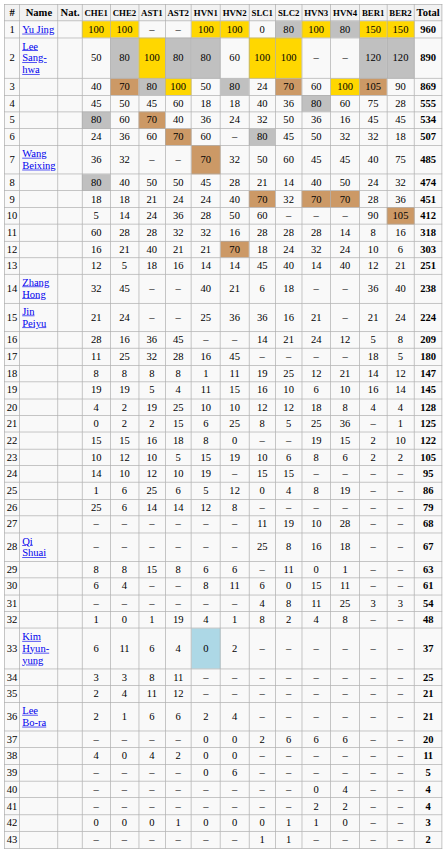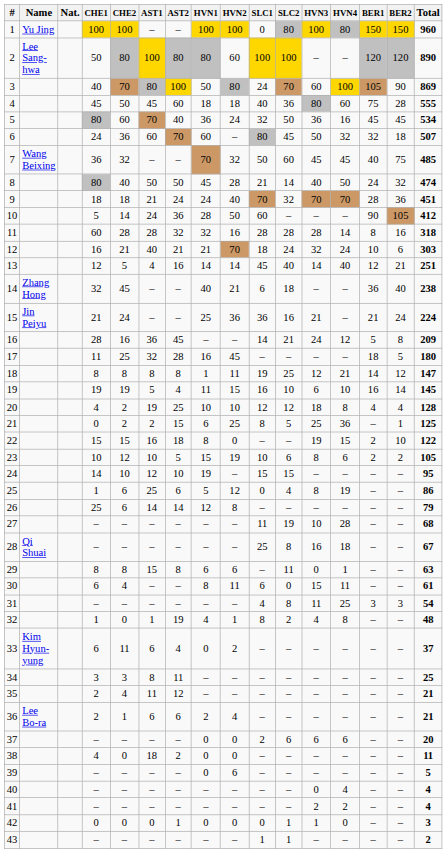 <table class="wikitable sortable" style="text-align:center;">
 <tr>
 <th>#</th>
 <th>Name</th>
 <th>Nat.</th>
 <th><small>CHE1</small></th>
 <th><small>CHE2</small></th>
 <th><small>AST1</small></th>
 <th><small>AST2</small></th>
 <th><small>HVN1</small></th>
 <th><small>HVN2</small></th>
 <th><small>SLC1</small></th>
 <th><small>SLC2</small></th>
 <th><small>HVN3</small></th>
 <th><small>HVN4</small></th>
 <th><small>BER1</small></th>
 <th><small>BER2</small></th>
 <th>Total</th>
 </tr>
 <tr>
 <td>1</td>
 <td align=left><a href='#'>Yu Jing</a></td>
 <td></td>
 <td bgcolor="gold">100</td>
 <td bgcolor="gold">100</td>
 <td>–</td>
 <td>–</td>
 <td bgcolor="gold">100</td>
 <td bgcolor="gold">100</td>
 <td>0</td>
 <td bgcolor="silver">80</td>
 <td bgcolor="gold">100</td>
 <td bgcolor="silver">80</td>
 <td bgcolor="gold">150</td>
 <td bgcolor="gold">150</td>
 <td><strong>960</strong></td>
 </tr>
 <tr>
 <td>2</td>
 <td align=left><a href='#'>Lee Sang-hwa</a></td>
 <td></td>
 <td>50</td>
 <td bgcolor="silver">80</td>
 <td bgcolor="gold">100</td>
 <td bgcolor="silver">80</td>
 <td bgcolor="silver">80</td>
 <td>60</td>
 <td bgcolor="gold">100</td>
 <td bgcolor="gold">100</td>
 <td>–</td>
 <td>–</td>
 <td bgcolor="silver">120</td>
 <td bgcolor="silver">120</td>
 <td><strong>890</strong></td>
 </tr>
 <tr>
 <td>3</td>
 <td align=left></td>
 <td></td>
 <td>40</td>
 <td bgcolor=CC9966>70</td>
 <td bgcolor="silver">80</td>
 <td bgcolor="gold">100</td>
 <td>50</td>
 <td bgcolor="silver">80</td>
 <td>24</td>
 <td bgcolor=CC9966>70</td>
 <td>60</td>
 <td bgcolor="gold">100</td>
 <td bgcolor=CC9966>105</td>
 <td>90</td>
 <td><strong>869</strong></td>
 </tr>
 <tr>
 <td>4</td>
 <td align=left></td>
 <td></td>
 <td>45</td>
 <td>50</td>
 <td>45</td>
 <td>60</td>
 <td>18</td>
 <td>18</td>
 <td>40</td>
 <td>36</td>
 <td bgcolor="silver">80</td>
 <td>60</td>
 <td>75</td>
 <td>28</td>
 <td><strong>555</strong></td>
 </tr>
 <tr>
 <td>5</td>
 <td align=left></td>
 <td></td>
 <td bgcolor="silver">80</td>
 <td>60</td>
 <td bgcolor=CC9966>70</td>
 <td>40</td>
 <td>36</td>
 <td>24</td>
 <td>32</td>
 <td>50</td>
 <td>36</td>
 <td>16</td>
 <td>45</td>
 <td>45</td>
 <td><strong>534</strong></td>
 </tr>
 <tr>
 <td>6</td>
 <td align=left></td>
 <td></td>
 <td>24</td>
 <td>36</td>
 <td>60</td>
 <td bgcolor=CC9966>70</td>
 <td>60</td>
 <td>–</td>
 <td bgcolor="silver">80</td>
 <td>45</td>
 <td>50</td>
 <td>32</td>
 <td>32</td>
 <td>18</td>
 <td><strong>507</strong></td>
 </tr>
 <tr>
 <td>7</td>
 <td align=left><a href='#'>Wang Beixing</a></td>
 <td></td>
 <td>36</td>
 <td>32</td>
 <td>–</td>
 <td>–</td>
 <td bgcolor=CC9966>70</td>
 <td>32</td>
 <td>50</td>
 <td>60</td>
 <td>45</td>
 <td>45</td>
 <td>40</td>
 <td>75</td>
 <td><strong>485</strong></td>
 </tr>
 <tr>
 <td>8</td>
 <td align=left></td>
 <td></td>
 <td bgcolor="silver">80</td>
 <td>40</td>
 <td>50</td>
 <td>50</td>
 <td>45</td>
 <td>28</td>
 <td>21</td>
 <td>14</td>
 <td>40</td>
 <td>50</td>
 <td>24</td>
 <td>32</td>
 <td><strong>474</strong></td>
 </tr>
 <tr>
 <td>9</td>
 <td align=left></td>
 <td></td>
 <td>18</td>
 <td>18</td>
 <td>21</td>
 <td>24</td>
 <td>24</td>
 <td>40</td>
 <td bgcolor=CC9966>70</td>
 <td>32</td>
 <td bgcolor=CC9966>70</td>
 <td bgcolor=CC9966>70</td>
 <td>28</td>
 <td>36</td>
 <td><strong>451</strong></td>
 </tr>
 <tr>
 <td>10</td>
 <td align=left></td>
 <td></td>
 <td>5</td>
 <td>14</td>
 <td>24</td>
 <td>36</td>
 <td>28</td>
 <td>50</td>
 <td>60</td>
 <td>–</td>
 <td>–</td>
 <td>–</td>
 <td>90</td>
 <td bgcolor=CC9966>105</td>
 <td><strong>412</strong></td>
 </tr>
 <tr>
 <td>11</td>
 <td align=left></td>
 <td></td>
 <td>60</td>
 <td>28</td>
 <td>28</td>
 <td>32</td>
 <td>32</td>
 <td>16</td>
 <td>28</td>
 <td>28</td>
 <td>28</td>
 <td>14</td>
 <td>8</td>
 <td>16</td>
 <td><strong>318</strong></td>
 </tr>
 <tr>
 <td>12</td>
 <td align=left></td>
 <td></td>
 <td>16</td>
 <td>21</td>
 <td>40</td>
 <td>21</td>
 <td>21</td>
 <td bgcolor=CC9966>70</td>
 <td>18</td>
 <td>24</td>
 <td>32</td>
 <td>24</td>
 <td>10</td>
 <td>6</td>
 <td><strong>303</strong></td>
 </tr>
 <tr>
 <td>13</td>
 <td align=left></td>
 <td></td>
 <td>12</td>
 <td>5</td>
-<td>18</td>
+<td>4</td>
 <td>16</td>
 <td>14</td>
 <td>14</td>
 <td>45</td>
 <td>40</td>
 <td>14</td>
 <td>40</td>
 <td>12</td>
 <td>21</td>
 <td><strong>251</strong></td>
 </tr>
 <tr>
 <td>14</td>
 <td align=left><a href='#'>Zhang Hong</a></td>
 <td></td>
 <td>32</td>
 <td>45</td>
 <td>–</td>
 <td>–</td>
 <td>40</td>
 <td>21</td>
 <td>6</td>
 <td>18</td>
 <td>–</td>
 <td>–</td>
 <td>36</td>
 <td>40</td>
 <td><strong>238</strong></td>
 </tr>
 <tr>
 <td>15</td>
 <td align=left><a href='#'>Jin Peiyu</a></td>
 <td></td>
 <td>21</td>
 <td>24</td>
 <td>–</td>
 <td>–</td>
 <td>25</td>
 <td>36</td>
 <td>36</td>
 <td>16</td>
 <td>21</td>
 <td>–</td>
 <td>21</td>
 <td>24</td>
 <td><strong>224</strong></td>
 </tr>
 <tr>
 <td>16</td>
 <td align=left></td>
 <td></td>
 <td>28</td>
 <td>16</td>
 <td>36</td>
 <td>45</td>
 <td>–</td>
 <td>–</td>
 <td>14</td>
 <td>21</td>
 <td>24</td>
 <td>12</td>
 <td>5</td>
 <td>8</td>
 <td><strong>209</strong></td>
 </tr>
 <tr>
 <td>17</td>
 <td align=left></td>
 <td></td>
 <td>11</td>
 <td>25</td>
 <td>32</td>
 <td>28</td>
 <td>16</td>
 <td>45</td>
 <td>–</td>
 <td>–</td>
 <td>–</td>
 <td>–</td>
 <td>18</td>
 <td>5</td>
 <td><strong>180</strong></td>
 </tr>
 <tr>
 <td>18</td>
 <td align=left></td>
 <td></td>
 <td>8</td>
 <td>8</td>
 <td>8</td>
 <td>8</td>
 <td>1</td>
 <td>11</td>
 <td>19</td>
 <td>25</td>
 <td>12</td>
 <td>21</td>
 <td>14</td>
 <td>12</td>
 <td><strong>147</strong></td>
 </tr>
 <tr>
 <td>19</td>
 <td align=left></td>
 <td></td>
 <td>19</td>
 <td>19</td>
 <td>5</td>
 <td>4</td>
 <td>11</td>
 <td>15</td>
 <td>16</td>
 <td>10</td>
 <td>6</td>
 <td>10</td>
 <td>16</td>
 <td>14</td>
 <td><strong>145</strong></td>
 </tr>
 <tr>
 <td>20</td>
 <td align=left></td>
 <td></td>
 <td>4</td>
 <td>2</td>
 <td>19</td>
 <td>25</td>
 <td>10</td>
 <td>10</td>
 <td>12</td>
 <td>12</td>
 <td>18</td>
 <td>8</td>
 <td>4</td>
 <td>4</td>
 <td><strong>128</strong></td>
 </tr>
 <tr>
 <td>21</td>
 <td align=left></td>
 <td></td>
 <td>0</td>
 <td>2</td>
 <td>2</td>
 <td>15</td>
 <td>6</td>
 <td>25</td>
 <td>8</td>
 <td>5</td>
 <td>25</td>
 <td>36</td>
 <td>–</td>
 <td>1</td>
 <td><strong>125</strong></td>
 </tr>
 <tr>
 <td>22</td>
 <td align=left></td>
 <td></td>
 <td>15</td>
 <td>15</td>
 <td>16</td>
 <td>18</td>
 <td>8</td>
 <td>0</td>
 <td>–</td>
 <td>–</td>
 <td>19</td>
 <td>15</td>
 <td>2</td>
 <td>10</td>
 <td><strong>122</strong></td>
 </tr>
 <tr>
 <td>23</td>
 <td align=left></td>
 <td></td>
 <td>10</td>
 <td>12</td>
 <td>10</td>
 <td>5</td>
 <td>15</td>
 <td>19</td>
 <td>10</td>
 <td>6</td>
 <td>8</td>
 <td>6</td>
 <td>2</td>
 <td>2</td>
 <td><strong>105</strong></td>
 </tr>
 <tr>
 <td>24</td>
 <td align=left></td>
 <td></td>
 <td>14</td>
 <td>10</td>
 <td>12</td>
 <td>10</td>
 <td>19</td>
 <td>–</td>
 <td>15</td>
 <td>15</td>
 <td>–</td>
 <td>–</td>
 <td>–</td>
 <td>–</td>
 <td><strong>95</strong></td>
 </tr>
 <tr>
 <td>25</td>
 <td align=left></td>
 <td></td>
 <td>1</td>
 <td>6</td>
 <td>25</td>
 <td>6</td>
 <td>5</td>
 <td>12</td>
 <td>0</td>
 <td>4</td>
 <td>8</td>
 <td>19</td>
 <td>–</td>
 <td>–</td>
 <td><strong>86</strong></td>
 </tr>
 <tr>
 <td>26</td>
 <td align=left></td>
 <td></td>
 <td>25</td>
 <td>6</td>
 <td>14</td>
 <td>14</td>
 <td>12</td>
 <td>8</td>
 <td>–</td>
 <td>–</td>
 <td>–</td>
 <td>–</td>
 <td>–</td>
 <td>–</td>
 <td><strong>79</strong></td>
 </tr>
 <tr>
 <td>27</td>
 <td align=left></td>
 <td></td>
 <td>–</td>
 <td>–</td>
 <td>–</td>
 <td>–</td>
 <td>–</td>
 <td>–</td>
 <td>11</td>
 <td>19</td>
 <td>10</td>
 <td>28</td>
 <td>–</td>
 <td>–</td>
 <td><strong>68</strong></td>
 </tr>
 <tr>
 <td>28</td>
 <td align=left><a href='#'>Qi Shuai</a></td>
 <td></td>
 <td>–</td>
 <td>–</td>
 <td>–</td>
 <td>–</td>
 <td>–</td>
 <td>–</td>
 <td>25</td>
 <td>8</td>
 <td>16</td>
 <td>18</td>
 <td>–</td>
 <td>–</td>
 <td><strong>67</strong></td>
 </tr>
 <tr>
 <td>29</td>
 <td align=left></td>
 <td></td>
 <td>8</td>
 <td>8</td>
 <td>15</td>
 <td>8</td>
 <td>6</td>
 <td>6</td>
 <td>–</td>
 <td>11</td>
 <td>0</td>
 <td>1</td>
 <td>–</td>
 <td>–</td>
 <td><strong>63</strong></td>
 </tr>
 <tr>
 <td>30</td>
 <td align=left></td>
 <td></td>
 <td>6</td>
 <td>4</td>
 <td>–</td>
 <td>–</td>
 <td>8</td>
 <td>11</td>
 <td>6</td>
 <td>0</td>
 <td>15</td>
 <td>11</td>
 <td>–</td>
 <td>–</td>
 <td><strong>61</strong></td>
 </tr>
 <tr>
 <td>31</td>
 <td align=left></td>
 <td></td>
 <td>–</td>
 <td>–</td>
 <td>–</td>
 <td>–</td>
 <td>–</td>
 <td>–</td>
 <td>4</td>
 <td>8</td>
 <td>11</td>
 <td>25</td>
 <td>3</td>
 <td>3</td>
 <td><strong>54</strong></td>
 </tr>
 <tr>
 <td>32</td>
 <td align=left></td>
 <td></td>
 <td>1</td>
 <td>0</td>
 <td>1</td>
 <td>19</td>
 <td>4</td>
 <td>1</td>
 <td>8</td>
 <td>2</td>
 <td>4</td>
 <td>8</td>
 <td>–</td>
 <td>–</td>
 <td><strong>48</strong></td>
 </tr>
 <tr>
 <td>33</td>
 <td align=left><a href='#'>Kim Hyun-yung</a></td>
 <td></td>
 <td>6</td>
 <td>11</td>
 <td>6</td>
 <td>4</td>
-<td style="background: lightblue;">0</td>
+<td>0</td>
 <td>2</td>
 <td>–</td>
 <td>–</td>
 <td>–</td>
 <td>–</td>
 <td>–</td>
 <td>–</td>
 <td><strong>37</strong></td>
 </tr>
 <tr>
 <td>34</td>
 <td align=left></td>
 <td></td>
 <td>3</td>
 <td>3</td>
 <td>8</td>
 <td>11</td>
 <td>–</td>
 <td>–</td>
 <td>–</td>
 <td>–</td>
 <td>–</td>
 <td>–</td>
 <td>–</td>
 <td>–</td>
 <td><strong>25</strong></td>
 </tr>
 <tr>
 <td>35</td>
 <td align=left></td>
 <td></td>
 <td>2</td>
 <td>4</td>
 <td>11</td>
 <td>12</td>
 <td>–</td>
 <td>–</td>
 <td>–</td>
 <td>–</td>
 <td>–</td>
 <td>–</td>
 <td>–</td>
 <td>–</td>
 <td><strong>21</strong></td>
 </tr>
 <tr>
 <td>36</td>
 <td align=left><a href='#'>Lee Bo-ra</a></td>
 <td></td>
 <td>2</td>
 <td>1</td>
 <td>6</td>
 <td>6</td>
 <td>2</td>
 <td>4</td>
 <td>–</td>
 <td>–</td>
 <td>–</td>
 <td>–</td>
 <td>–</td>
 <td>–</td>
 <td><strong>21</strong></td>
 </tr>
 <tr>
 <td>37</td>
 <td align=left></td>
 <td></td>
 <td>–</td>
 <td>–</td>
 <td>–</td>
 <td>–</td>
 <td>0</td>
 <td>0</td>
 <td>2</td>
 <td>6</td>
 <td>6</td>
 <td>6</td>
 <td>–</td>
 <td>–</td>
 <td><strong>20</strong></td>
 </tr>
 <tr>
 <td>38</td>
 <td align=left></td>
 <td></td>
 <td>4</td>
 <td>0</td>
-<td>4</td>
+<td>18</td>
 <td>2</td>
 <td>0</td>
 <td>0</td>
 <td>–</td>
 <td>–</td>
 <td>–</td>
 <td>–</td>
 <td>–</td>
 <td>–</td>
 <td><strong>11</strong></td>
 </tr>
 <tr>
 <td>39</td>
 <td align=left></td>
 <td></td>
 <td>–</td>
 <td>–</td>
 <td>–</td>
 <td>–</td>
 <td>0</td>
 <td>6</td>
 <td>–</td>
 <td>–</td>
 <td>–</td>
 <td>–</td>
 <td>–</td>
 <td>–</td>
 <td><strong>5</strong></td>
 </tr>
 <tr>
 <td>40</td>
 <td align=left></td>
 <td></td>
 <td>–</td>
 <td>–</td>
 <td>–</td>
 <td>–</td>
 <td>–</td>
 <td>–</td>
 <td>–</td>
 <td>–</td>
 <td>0</td>
 <td>4</td>
 <td>–</td>
 <td>–</td>
 <td><strong>4</strong></td>
 </tr>
 <tr>
 <td>41</td>
 <td align=left></td>
 <td></td>
 <td>–</td>
 <td>–</td>
 <td>–</td>
 <td>–</td>
 <td>–</td>
 <td>–</td>
 <td>–</td>
 <td>–</td>
 <td>2</td>
 <td>2</td>
 <td>–</td>
 <td>–</td>
 <td><strong>4</strong></td>
 </tr>
 <tr>
 <td>42</td>
 <td align=left></td>
 <td></td>
 <td>0</td>
 <td>0</td>
 <td>0</td>
 <td>1</td>
 <td>0</td>
 <td>0</td>
 <td>0</td>
 <td>1</td>
 <td>1</td>
 <td>0</td>
 <td>–</td>
 <td>–</td>
 <td><strong>3</strong></td>
 </tr>
 <tr>
 <td>43</td>
 <td align=left></td>
 <td></td>
 <td>–</td>
 <td>–</td>
 <td>–</td>
 <td>–</td>
 <td>–</td>
 <td>–</td>
 <td>1</td>
 <td>1</td>
 <td>–</td>
 <td>–</td>
 <td>–</td>
 <td>–</td>
 <td><strong>2</strong></td>
 </tr>
 </table>
